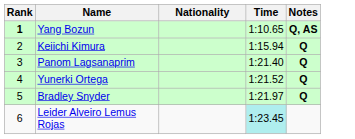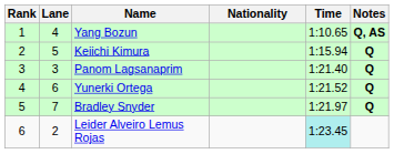 <table class="wikitable sortable" style="text-align:center">
 <tr>
 <th>Rank</th>
+<th>Lane</th>
 <th style="width:180px">Name</th>
 <th style="width:125px">Nationality</th>
 <th>Time</th>
 <th>Notes</th>
 </tr>
 <tr style="background:#cfc;">
-<td><strong>1</strong></td>
+<td>1</td>
+<td>4</td>
 <td style="text-align:left;"><a href='#'>Yang Bozun</a></td>
 <td style="text-align:left;"></td>
 <td>1:10.65</td>
 <td><strong>Q, AS</strong></td>
 </tr>
 <tr style="background:#cfc;">
 <td>2</td>
+<td>5</td>
 <td style="text-align:left;"><a href='#'>Keiichi Kimura</a></td>
 <td style="text-align:left;"></td>
 <td>1:15.94</td>
 <td><strong>Q</strong></td>
 </tr>
 <tr style="background:#cfc;">
+<td>3</td>
 <td>3</td>
 <td style="text-align:left;"><a href='#'>Panom Lagsanaprim</a></td>
 <td style="text-align:left;"></td>
 <td>1:21.40</td>
 <td><strong>Q</strong></td>
 </tr>
 <tr style="background:#cfc;">
 <td>4</td>
+<td>6</td>
 <td style="text-align:left;"><a href='#'>Yunerki Ortega</a></td>
 <td style="text-align:left;"></td>
 <td>1:21.52</td>
 <td><strong>Q</strong></td>
 </tr>
 <tr style="background:#cfc;">
 <td>5</td>
+<td>7</td>
 <td style="text-align:left;"><a href='#'>Bradley Snyder</a></td>
 <td style="text-align:left;"></td>
 <td>1:21.97</td>
 <td><strong>Q</strong></td>
 </tr>
 <tr>
 <td>6</td>
+<td>2</td>
 <td style="text-align:left;"><a href='#'>Leider Alveiro Lemus Rojas</a></td>
 <td style="text-align:left;"></td>
 <td style="background: paleturquoise;">1:23.45</td>
 <td></td>
 </tr>
 </table>
